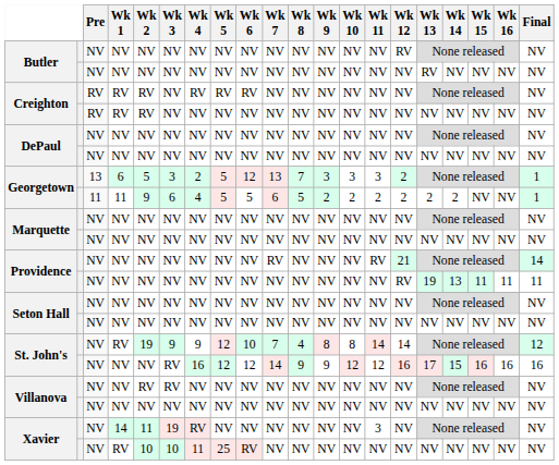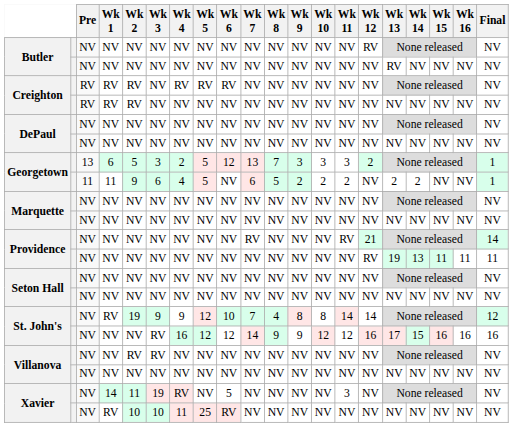 <table class="wikitable" style="white-space:nowrap;font-size:90%;text-align:center;">
 <tr>
 <th colspan=2 style="background:white; border-top-style:hidden; border-left-style:hidden;"> </th>
 <th>Pre</th>
 <th>Wk<br> 1</th>
 <th>Wk<br>2</th>
 <th>Wk<br>3</th>
 <th>Wk<br>4</th>
 <th>Wk<br>5</th>
 <th>Wk<br>6</th>
 <th>Wk<br>7</th>
 <th>Wk<br>8</th>
 <th>Wk<br>9</th>
 <th>Wk<br>10</th>
 <th>Wk<br>11</th>
 <th>Wk<br>12</th>
 <th>Wk<br>13</th>
 <th>Wk<br>14</th>
 <th>Wk<br>15</th>
 <th>Wk<br>16</th>
 <th>Final</th>
 </tr>
 <tr>
 <th rowspan=2 style=>Butler</th>
 <th></th>
 <td>NV</td>
 <td style="background:#FFF;">NV</td>
 <td style="background:#FFF;">NV</td>
 <td style="background:#FFF;">NV</td>
 <td style="background:#FFF;">NV</td>
 <td style="background:#FFF;">NV</td>
 <td style="background:#FFF;">NV</td>
 <td style="background:#FFF;">NV</td>
 <td style="background:#FFF;">NV</td>
 <td style="background:#FFF;">NV</td>
 <td style="background:#FFF;">NV</td>
 <td style="background:#FFF;">NV</td>
 <td style="background:#FFF;">RV</td>
 <td colspan="4" style="background:#DDD;">None released</td>
 <td style="background:#FFF;">NV</td>
 </tr>
 <tr>
 <th></th>
 <td>NV</td>
 <td style="background:#FFF;">NV</td>
 <td style="background:#FFF;">NV</td>
 <td style="background:#FFF;">NV</td>
 <td style="background:#FFF;">NV</td>
 <td style="background:#FFF;">NV</td>
 <td style="background:#FFF;">NV</td>
 <td style="background:#FFF;">NV</td>
 <td style="background:#FFF;">NV</td>
 <td style="background:#FFF;">NV</td>
 <td style="background:#FFF;">NV</td>
 <td style="background:#FFF;">NV</td>
 <td style="background:#FFF;">NV</td>
 <td style="background:#FFF;">RV</td>
 <td style="background:#FFF;">NV</td>
 <td style="background:#FFF;">NV</td>
 <td style="background:#FFF;">NV</td>
 <td style="background:#FFF;">NV</td>
 </tr>
 <tr>
 <th rowspan=2 style=>Creighton</th>
 <th></th>
 <td>RV</td>
 <td style="background:#FFF;">RV</td>
 <td style="background:#FFF;">RV</td>
 <td style="background:#FFF;">NV</td>
 <td style="background:#FFF;">RV</td>
 <td style="background:#FFF;">RV</td>
 <td style="background:#FFF;">RV</td>
 <td style="background:#FFF;">NV</td>
 <td style="background:#FFF;">NV</td>
 <td style="background:#FFF;">NV</td>
 <td style="background:#FFF;">NV</td>
 <td style="background:#FFF;">NV</td>
 <td style="background:#FFF;">NV</td>
 <td colspan="4" style="background:#DDD;">None released</td>
 <td style="background:#FFF;">NV</td>
 </tr>
 <tr>
 <th></th>
 <td>RV</td>
 <td style="background:#FFF;">RV</td>
 <td style="background:#FFF;">RV</td>
 <td style="background:#FFF;">NV</td>
 <td style="background:#FFF;">NV</td>
 <td style="background:#FFF;">NV</td>
 <td style="background:#FFF;">NV</td>
 <td style="background:#FFF;">NV</td>
 <td style="background:#FFF;">NV</td>
 <td style="background:#FFF;">NV</td>
 <td style="background:#FFF;">NV</td>
 <td style="background:#FFF;">NV</td>
 <td style="background:#FFF;">NV</td>
 <td style="background:#FFF;">NV</td>
 <td style="background:#FFF;">NV</td>
 <td style="background:#FFF;">NV</td>
 <td style="background:#FFF;">NV</td>
 <td style="background:#FFF;">NV</td>
 </tr>
 <tr>
 <th rowspan=2 style=>DePaul</th>
 <th></th>
 <td>NV</td>
 <td style="background:#FFF;">NV</td>
 <td style="background:#FFF;">NV</td>
 <td style="background:#FFF;">NV</td>
 <td style="background:#FFF;">NV</td>
 <td style="background:#FFF;">NV</td>
 <td style="background:#FFF;">NV</td>
 <td style="background:#FFF;">NV</td>
 <td style="background:#FFF;">NV</td>
 <td style="background:#FFF;">NV</td>
 <td style="background:#FFF;">NV</td>
 <td style="background:#FFF;">NV</td>
 <td style="background:#FFF;">NV</td>
 <td colspan="4" style="background:#DDD;">None released</td>
 <td style="background:#FFF;">NV</td>
 </tr>
 <tr>
 <th></th>
 <td>NV</td>
 <td style="background:#FFF;">NV</td>
 <td style="background:#FFF;">NV</td>
 <td style="background:#FFF;">NV</td>
 <td style="background:#FFF;">NV</td>
 <td style="background:#FFF;">NV</td>
 <td style="background:#FFF;">NV</td>
 <td style="background:#FFF;">NV</td>
 <td style="background:#FFF;">NV</td>
 <td style="background:#FFF;">NV</td>
 <td style="background:#FFF;">NV</td>
 <td style="background:#FFF;">NV</td>
 <td style="background:#FFF;">NV</td>
 <td style="background:#FFF;">NV</td>
 <td style="background:#FFF;">NV</td>
 <td style="background:#FFF;">NV</td>
 <td style="background:#FFF;">NV</td>
 <td style="background:#FFF;">NV</td>
 </tr>
 <tr>
 <th rowspan=2 style=>Georgetown</th>
 <th></th>
 <td>13</td>
 <td style="background:#d8ffeb;">6</td>
 <td style="background:#d8ffeb;">5</td>
 <td style="background:#d8ffeb;">3</td>
 <td style="background:#d8ffeb;">2</td>
 <td style="background:#ffe6e6;">5</td>
 <td style="background:#ffe6e6;">12</td>
 <td style="background:#ffe6e6;">13</td>
 <td style="background:#d8ffeb;">7</td>
 <td style="background:#d8ffeb;">3</td>
 <td style="background:#FFF;">3</td>
 <td style="background:#FFF;">3</td>
 <td style="background:#d8ffeb;">2</td>
 <td colspan="4" style="background:#DDD;">None released</td>
 <td style="background:#d8ffeb;">1</td>
 </tr>
 <tr>
 <th></th>
 <td>11</td>
 <td style="background:#FFF;">11</td>
 <td style="background:#d8ffeb;">9</td>
 <td style="background:#d8ffeb;">6</td>
 <td style="background:#d8ffeb;">4</td>
 <td style="background:#ffe6e6;">5</td>
-<td style="background:#FFF;">5</td>
+<td style="background:#FFF;">NV</td>
 <td style="background:#ffe6e6;">6</td>
 <td style="background:#d8ffeb;">5</td>
 <td style="background:#d8ffeb;">2</td>
 <td style="background:#FFF;">2</td>
 <td style="background:#FFF;">2</td>
-<td style="background:#FFF;">2</td>
+<td style="background:#FFF;">NV</td>
 <td style="background:#FFF;">2</td>
 <td style="background:#FFF;">2</td>
 <td style="background:#FFF;">NV</td>
 <td style="background:#FFF;">NV</td>
 <td style="background:#d8ffeb;">1</td>
 </tr>
 <tr>
 <th rowspan=2 style=>Marquette</th>
 <th></th>
 <td>NV</td>
 <td style="background:#FFF;">NV</td>
 <td style="background:#FFF;">NV</td>
 <td style="background:#FFF;">NV</td>
 <td style="background:#FFF;">NV</td>
 <td style="background:#FFF;">NV</td>
 <td style="background:#FFF;">NV</td>
 <td style="background:#FFF;">NV</td>
 <td style="background:#FFF;">NV</td>
 <td style="background:#FFF;">NV</td>
 <td style="background:#FFF;">NV</td>
 <td style="background:#FFF;">NV</td>
 <td style="background:#FFF;">NV</td>
 <td colspan="4" style="background:#DDD;">None released</td>
 <td style="background:#FFF;">NV</td>
 </tr>
 <tr>
 <th></th>
 <td>NV</td>
 <td style="background:#FFF;">NV</td>
 <td style="background:#FFF;">NV</td>
 <td style="background:#FFF;">NV</td>
 <td style="background:#FFF;">NV</td>
 <td style="background:#FFF;">NV</td>
 <td style="background:#FFF;">NV</td>
 <td style="background:#FFF;">NV</td>
 <td style="background:#FFF;">NV</td>
 <td style="background:#FFF;">NV</td>
 <td style="background:#FFF;">NV</td>
 <td style="background:#FFF;">NV</td>
 <td style="background:#FFF;">NV</td>
 <td style="background:#FFF;">NV</td>
 <td style="background:#FFF;">NV</td>
 <td style="background:#FFF;">NV</td>
 <td style="background:#FFF;">NV</td>
 <td style="background:#FFF;">NV</td>
 </tr>
 <tr>
 <th rowspan=2 style=>Providence</th>
 <th></th>
 <td>NV</td>
 <td style="background:#FFF;">NV</td>
 <td style="background:#FFF;">NV</td>
 <td style="background:#FFF;">NV</td>
 <td style="background:#FFF;">NV</td>
 <td style="background:#FFF;">NV</td>
 <td style="background:#FFF;">NV</td>
 <td style="background:#FFF;">RV</td>
 <td style="background:#FFF;">NV</td>
 <td style="background:#FFF;">NV</td>
 <td style="background:#FFF;">NV</td>
 <td style="background:#FFF;">RV</td>
 <td style="background:#d8ffeb;">21</td>
 <td colspan="4" style="background:#DDD;">None released</td>
 <td style="background:#d8ffeb;">14</td>
 </tr>
 <tr>
 <th></th>
 <td>NV</td>
 <td style="background:#FFF;">NV</td>
 <td style="background:#FFF;">NV</td>
 <td style="background:#FFF;">NV</td>
 <td style="background:#FFF;">NV</td>
 <td style="background:#FFF;">NV</td>
 <td style="background:#FFF;">NV</td>
 <td style="background:#FFF;">NV</td>
 <td style="background:#FFF;">NV</td>
 <td style="background:#FFF;">NV</td>
 <td style="background:#FFF;">NV</td>
 <td style="background:#FFF;">NV</td>
 <td style="background:#FFF;">RV</td>
 <td style="background:#d8ffeb;">19</td>
 <td style="background:#d8ffeb;">13</td>
 <td style="background:#d8ffeb;">11</td>
 <td style="background:#FFF;">11</td>
 <td style="background:#FFF;">11</td>
 </tr>
 <tr>
 <th rowspan=2 style=>Seton Hall</th>
 <th></th>
 <td>NV</td>
 <td style="background:#FFF;">NV</td>
 <td style="background:#FFF;">NV</td>
 <td style="background:#FFF;">NV</td>
 <td style="background:#FFF;">NV</td>
 <td style="background:#FFF;">NV</td>
 <td style="background:#FFF;">NV</td>
 <td style="background:#FFF;">NV</td>
 <td style="background:#FFF;">NV</td>
 <td style="background:#FFF;">NV</td>
 <td style="background:#FFF;">NV</td>
 <td style="background:#FFF;">NV</td>
 <td style="background:#FFF;">NV</td>
 <td colspan="4" style="background:#DDD;">None released</td>
 <td style="background:#FFF;">NV</td>
 </tr>
 <tr>
 <th></th>
 <td>NV</td>
 <td style="background:#FFF;">NV</td>
 <td style="background:#FFF;">NV</td>
 <td style="background:#FFF;">NV</td>
 <td style="background:#FFF;">NV</td>
 <td style="background:#FFF;">NV</td>
 <td style="background:#FFF;">NV</td>
 <td style="background:#FFF;">NV</td>
 <td style="background:#FFF;">NV</td>
 <td style="background:#FFF;">NV</td>
 <td style="background:#FFF;">NV</td>
 <td style="background:#FFF;">NV</td>
 <td style="background:#FFF;">NV</td>
 <td style="background:#FFF;">NV</td>
 <td style="background:#FFF;">NV</td>
 <td style="background:#FFF;">NV</td>
 <td style="background:#FFF;">NV</td>
 <td style="background:#FFF;">NV</td>
 </tr>
 <tr>
 <th rowspan=2 style=>St. John's</th>
 <th></th>
 <td>NV</td>
 <td style="background:#FFF;">RV</td>
 <td style="background:#d8ffeb;">19</td>
 <td style="background:#d8ffeb;">9</td>
 <td style="background:#FFF;">9</td>
 <td style="background:#ffe6e6;">12</td>
 <td style="background:#d8ffeb;">10</td>
 <td style="background:#d8ffeb;">7</td>
 <td style="background:#d8ffeb;">4</td>
 <td style="background:#ffe6e6;">8</td>
 <td style="background:#FFF;">8</td>
 <td style="background:#ffe6e6;">14</td>
 <td style="background:#FFF;">14</td>
 <td colspan="4" style="background:#DDD;">None released</td>
 <td style="background:#d8ffeb;">12</td>
 </tr>
 <tr>
 <th></th>
 <td>NV</td>
 <td style="background:#FFF;">NV</td>
 <td style="background:#FFF;">NV</td>
 <td style="background:#FFF;">RV</td>
 <td style="background:#d8ffeb;">16</td>
 <td style="background:#d8ffeb;">12</td>
 <td style="background:#FFF;">12</td>
 <td style="background:#ffe6e6;">14</td>
 <td style="background:#d8ffeb;">9</td>
 <td style="background:#FFF;">9</td>
 <td style="background:#ffe6e6;">12</td>
 <td style="background:#FFF;">12</td>
 <td style="background:#ffe6e6;">16</td>
 <td style="background:#ffe6e6;">17</td>
 <td style="background:#d8ffeb;">15</td>
 <td style="background:#ffe6e6;">16</td>
 <td style="background:#FFF;">16</td>
 <td style="background:#FFF;">16</td>
 </tr>
 <tr>
 <th rowspan=2 style=>Villanova</th>
 <th></th>
 <td>NV</td>
 <td style="background:#FFF;">NV</td>
 <td style="background:#FFF;">RV</td>
 <td style="background:#FFF;">RV</td>
 <td style="background:#FFF;">NV</td>
 <td style="background:#FFF;">NV</td>
 <td style="background:#FFF;">NV</td>
 <td style="background:#FFF;">NV</td>
 <td style="background:#FFF;">NV</td>
 <td style="background:#FFF;">NV</td>
 <td style="background:#FFF;">NV</td>
 <td style="background:#FFF;">NV</td>
 <td style="background:#FFF;">NV</td>
 <td colspan="4" style="background:#DDD;">None released</td>
 <td style="background:#FFF;">NV</td>
 </tr>
 <tr>
 <th></th>
 <td>NV</td>
 <td style="background:#FFF;">NV</td>
 <td style="background:#FFF;">NV</td>
 <td style="background:#FFF;">NV</td>
 <td style="background:#FFF;">NV</td>
 <td style="background:#FFF;">NV</td>
 <td style="background:#FFF;">NV</td>
 <td style="background:#FFF;">NV</td>
 <td style="background:#FFF;">NV</td>
 <td style="background:#FFF;">NV</td>
 <td style="background:#FFF;">NV</td>
 <td style="background:#FFF;">NV</td>
 <td style="background:#FFF;">NV</td>
 <td style="background:#FFF;">NV</td>
 <td style="background:#FFF;">NV</td>
 <td style="background:#FFF;">NV</td>
 <td style="background:#FFF;">NV</td>
 <td style="background:#FFF;">NV</td>
 </tr>
 <tr>
 <th rowspan=2 style=>Xavier</th>
 <th></th>
 <td>NV</td>
 <td style="background:#d8ffeb;">14</td>
 <td style="background:#d8ffeb;">11</td>
 <td style="background:#ffe6e6;">19</td>
 <td style="background:#ffe6e6;">RV</td>
 <td style="background:#FFF;">NV</td>
-<td style="background:#FFF;">NV</td>
+<td style="background:#FFF;">5</td>
 <td style="background:#FFF;">NV</td>
 <td style="background:#FFF;">NV</td>
 <td style="background:#FFF;">NV</td>
 <td style="background:#FFF;">NV</td>
 <td style="background:#FFF;">3</td>
 <td style="background:#FFF;">NV</td>
 <td colspan="4" style="background:#DDD;">None released</td>
 <td style="background:#FFF;">NV</td>
 </tr>
 <tr>
 <th></th>
 <td>NV</td>
 <td style="background:#FFF;">RV</td>
 <td style="background:#d8ffeb;">10</td>
 <td style="background:#d8ffeb;">10</td>
 <td style="background:#ffe6e6;">11</td>
 <td style="background:#ffe6e6;">25</td>
 <td style="background:#ffe6e6;">RV</td>
 <td style="background:#FFF;">NV</td>
 <td style="background:#FFF;">NV</td>
 <td style="background:#FFF;">NV</td>
 <td style="background:#FFF;">NV</td>
 <td style="background:#FFF;">NV</td>
 <td style="background:#FFF;">NV</td>
 <td style="background:#FFF;">NV</td>
 <td style="background:#FFF;">NV</td>
 <td style="background:#FFF;">NV</td>
 <td style="background:#FFF;">NV</td>
 <td style="background:#FFF;">NV</td>
 </tr>
 </table>
